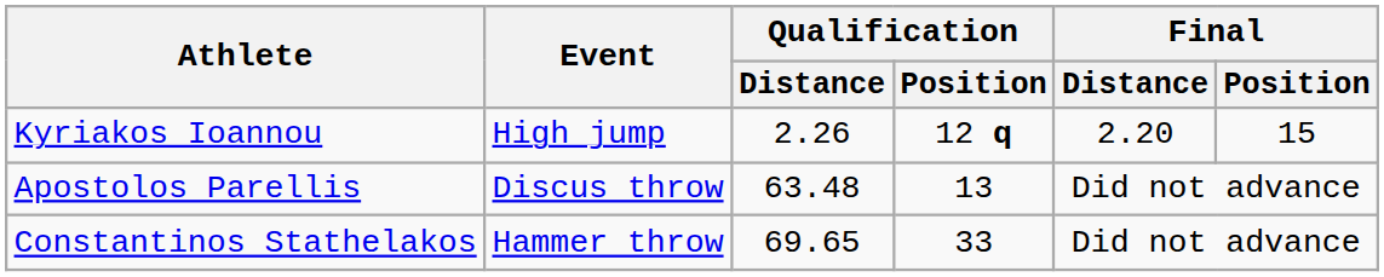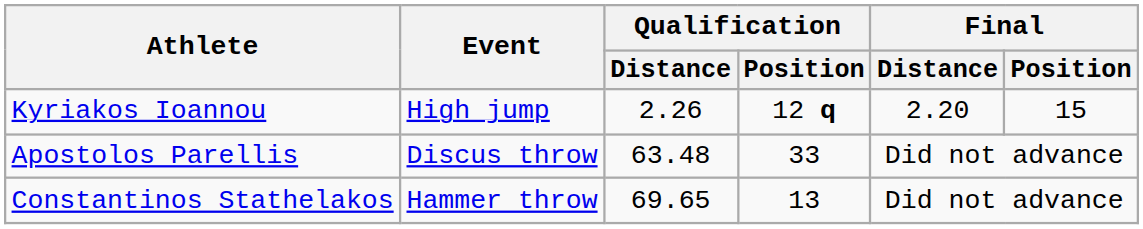 <table class=wikitable style="font-size:90%">
 <tr>
 <th rowspan="2">Athlete</th>
 <th rowspan="2">Event</th>
 <th colspan="2">Qualification</th>
 <th colspan="2">Final</th>
 </tr>
 <tr style="font-size:95%">
 <th>Distance</th>
 <th>Position</th>
 <th>Distance</th>
 <th>Position</th>
 </tr>
 <tr align=center>
 <td align=left><a href='#'>Kyriakos Ioannou</a></td>
 <td align=left><a href='#'>High jump</a></td>
 <td>2.26</td>
 <td>12 <strong>q</strong></td>
 <td>2.20</td>
 <td>15</td>
 </tr>
 <tr align=center>
 <td align=left><a href='#'>Apostolos Parellis</a></td>
 <td align=left><a href='#'>Discus throw</a></td>
 <td>63.48</td>
-<td>13</td>
+<td>33</td>
 <td colspan=2>Did not advance</td>
 </tr>
 <tr align=center>
 <td align=left><a href='#'>Constantinos Stathelakos</a></td>
 <td align=left><a href='#'>Hammer throw</a></td>
 <td>69.65</td>
-<td>33</td>
+<td>13</td>
 <td colspan=2>Did not advance</td>
 </tr>
 </table>
